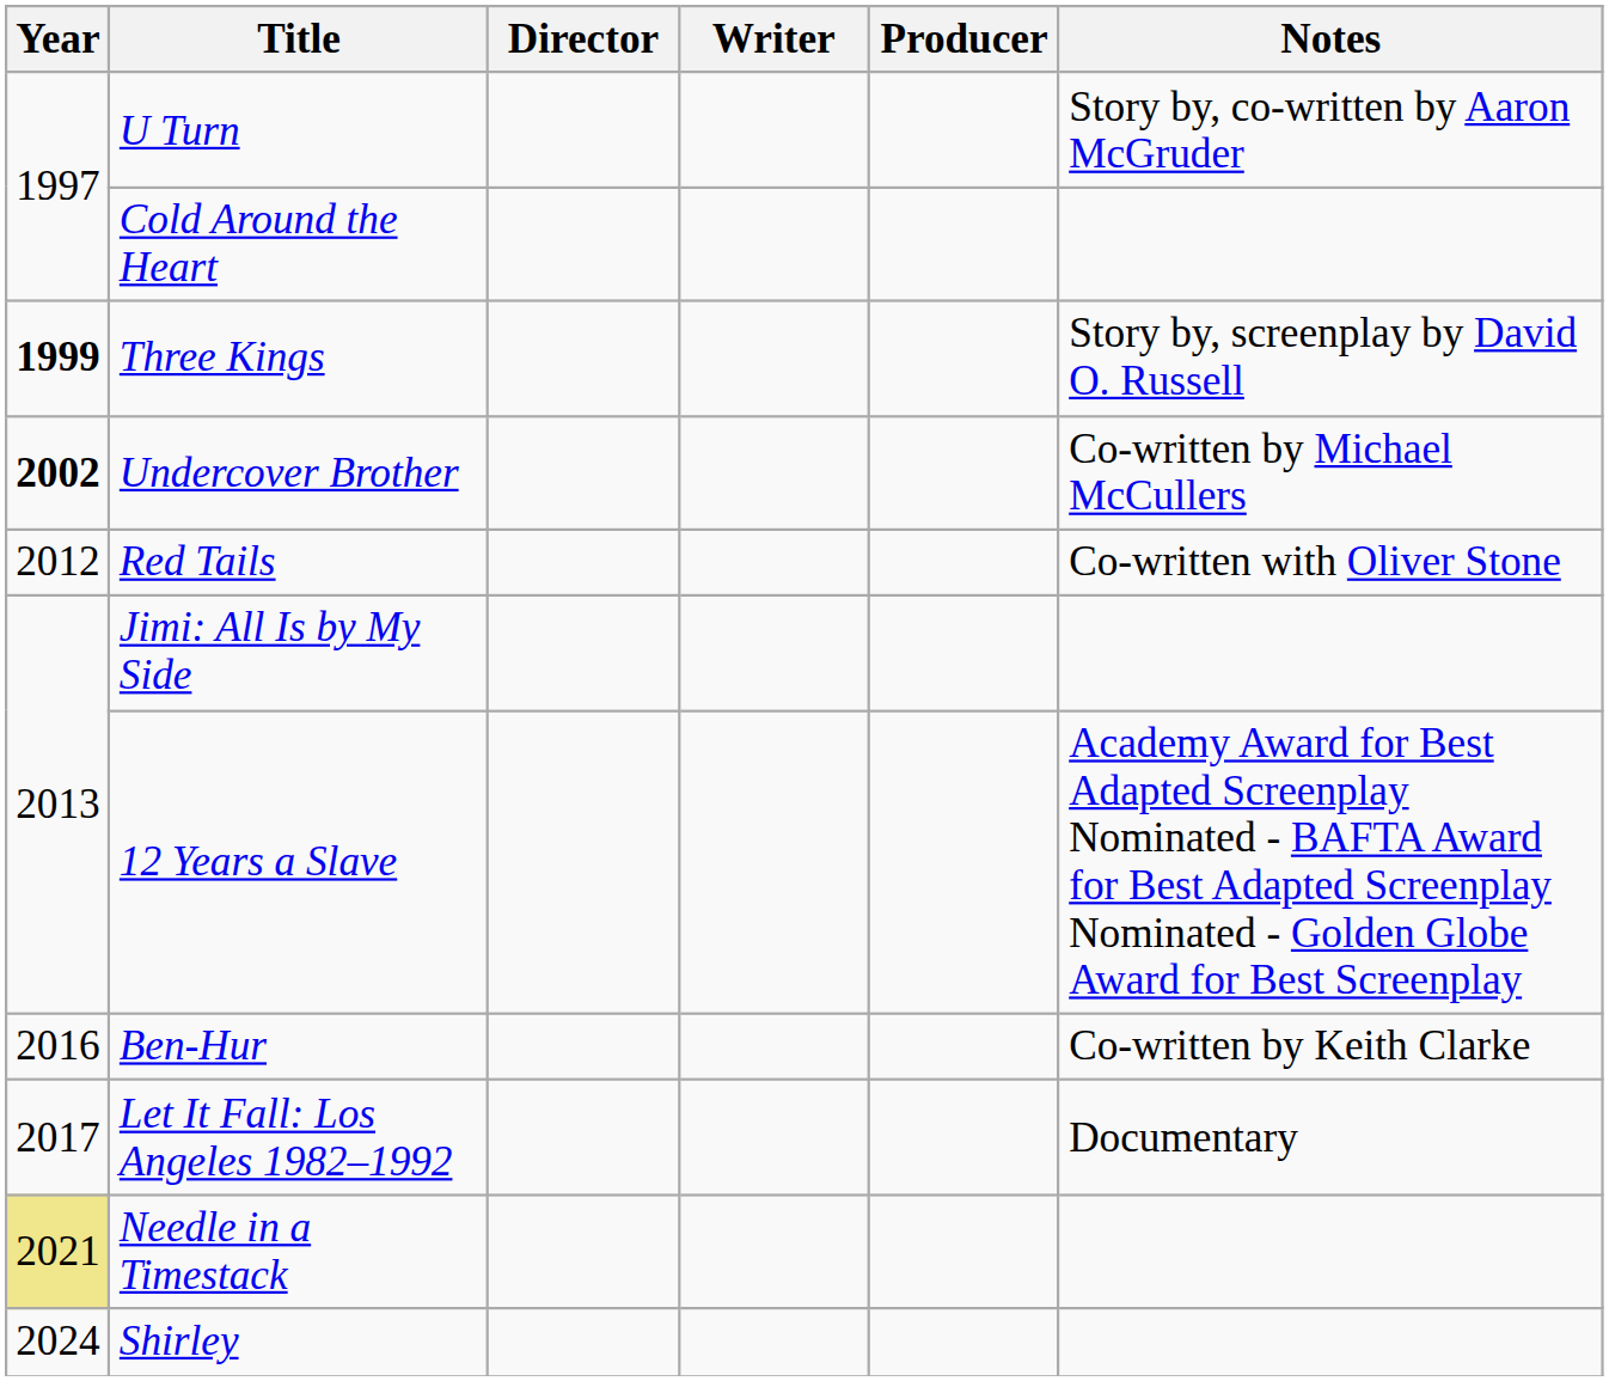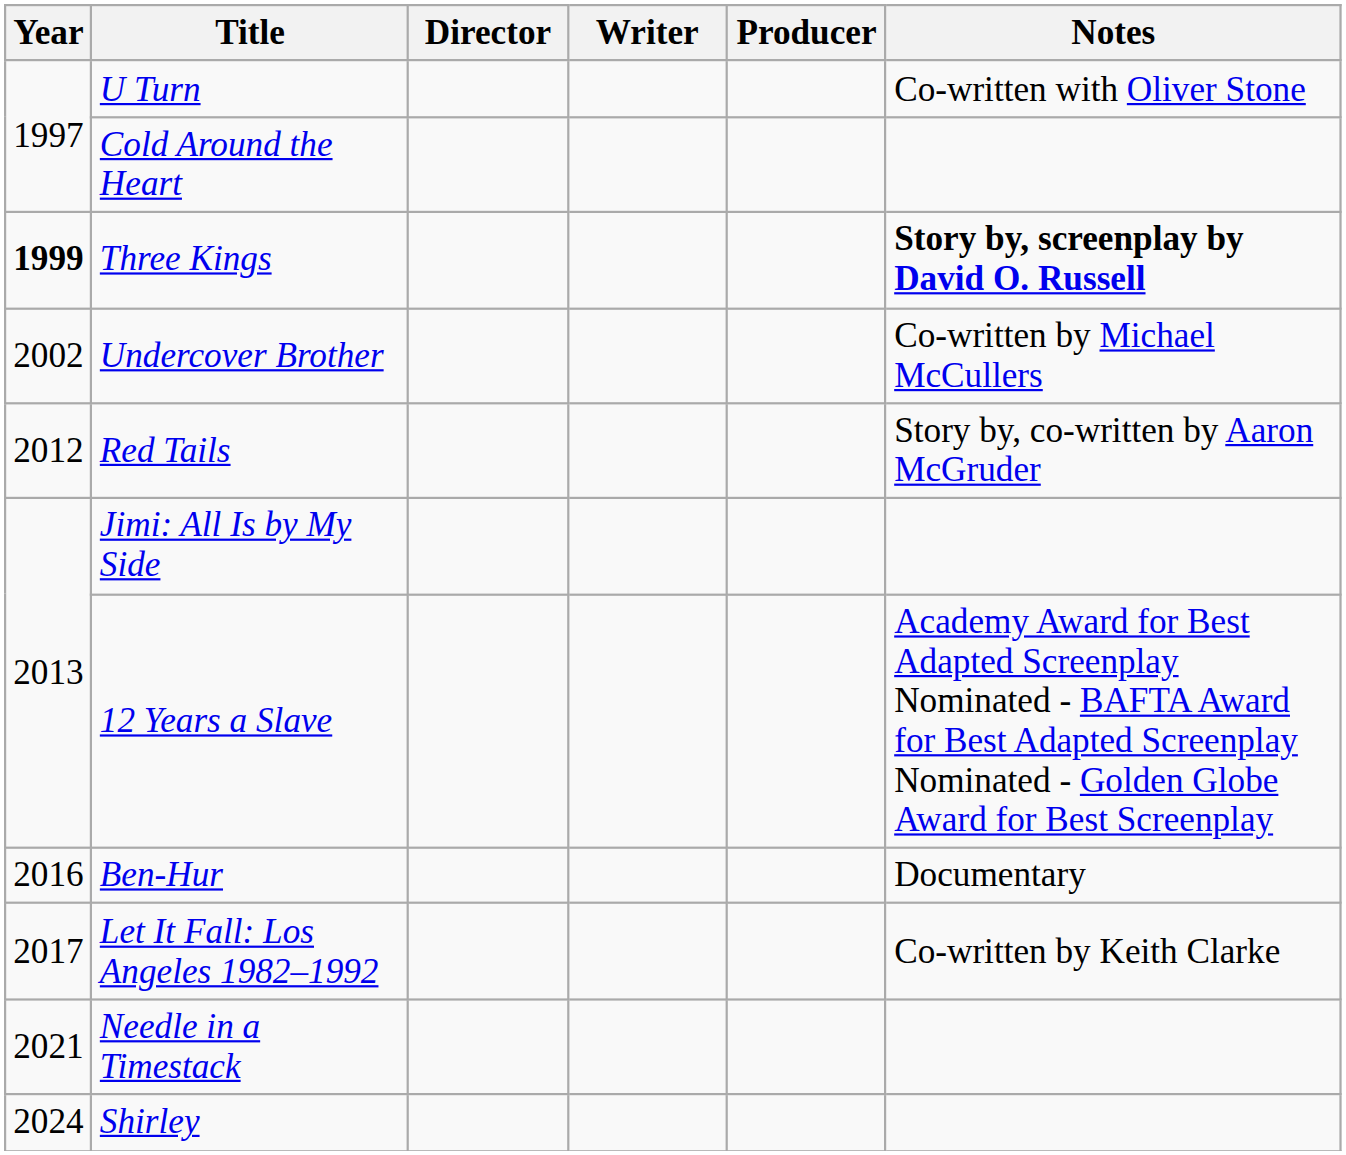 <table class="wikitable">
 <tr>
 <th>Year</th>
 <th>Title</th>
 <th width=65>Director</th>
 <th width=65>Writer</th>
 <th width=65>Producer</th>
 <th>Notes</th>
 </tr>
 <tr>
 <td rowspan="2">1997</td>
 <td><em><a href='#'>U Turn</a></em></td>
 <td></td>
 <td></td>
 <td></td>
-<td>Story by, co-written by <a href='#'>Aaron McGruder</a></td>
+<td>Co-written with <a href='#'>Oliver Stone</a></td>
 </tr>
 <tr>
 <td><em><a href='#'>Cold Around the Heart</a></em></td>
 <td></td>
 <td></td>
 <td></td>
 <td></td>
 </tr>
 <tr>
 <td><strong>1999</strong></td>
 <td><em><a href='#'>Three Kings</a></em></td>
 <td></td>
 <td></td>
 <td></td>
-<td>Story by, screenplay by <a href='#'>David O. Russell</a></td>
+<td><strong>Story by, screenplay by <a href='#'>David O. Russell</a></strong></td>
 </tr>
 <tr>
-<td><strong>2002</strong></td>
+<td>2002</td>
 <td><em><a href='#'>Undercover Brother</a></em></td>
 <td></td>
 <td></td>
 <td></td>
 <td>Co-written by <a href='#'>Michael McCullers</a></td>
 </tr>
 <tr>
 <td>2012</td>
 <td><em><a href='#'>Red Tails</a></em></td>
 <td></td>
 <td></td>
 <td></td>
-<td>Co-written with <a href='#'>Oliver Stone</a></td>
+<td>Story by, co-written by <a href='#'>Aaron McGruder</a></td>
 </tr>
 <tr>
 <td rowspan="2">2013</td>
 <td><em><a href='#'>Jimi: All Is by My Side</a></em></td>
 <td></td>
 <td></td>
 <td></td>
 <td></td>
 </tr>
 <tr>
 <td><em><a href='#'>12 Years a Slave</a></em></td>
 <td></td>
 <td></td>
 <td></td>
 <td><a href='#'>Academy Award for Best Adapted Screenplay</a> <br>Nominated - <a href='#'>BAFTA Award for Best Adapted Screenplay</a>  <br>Nominated - <a href='#'>Golden Globe Award for Best Screenplay</a></td>
 </tr>
 <tr>
 <td>2016</td>
 <td><em><a href='#'>Ben-Hur</a></em></td>
 <td></td>
 <td></td>
 <td></td>
-<td>Co-written by Keith Clarke</td>
+<td>Documentary</td>
 </tr>
 <tr>
 <td>2017</td>
 <td><em><a href='#'>Let It Fall: Los Angeles 1982–1992</a></em></td>
 <td></td>
 <td></td>
 <td></td>
-<td>Documentary</td>
+<td>Co-written by Keith Clarke</td>
 </tr>
 <tr>
-<td style="background: khaki;">2021</td>
+<td>2021</td>
 <td><em><a href='#'>Needle in a Timestack</a></em></td>
 <td></td>
 <td></td>
 <td></td>
 <td></td>
 </tr>
 <tr>
 <td>2024</td>
 <td><em><a href='#'>Shirley</a></em></td>
 <td></td>
 <td></td>
 <td></td>
 <td></td>
 </tr>
 </table>
